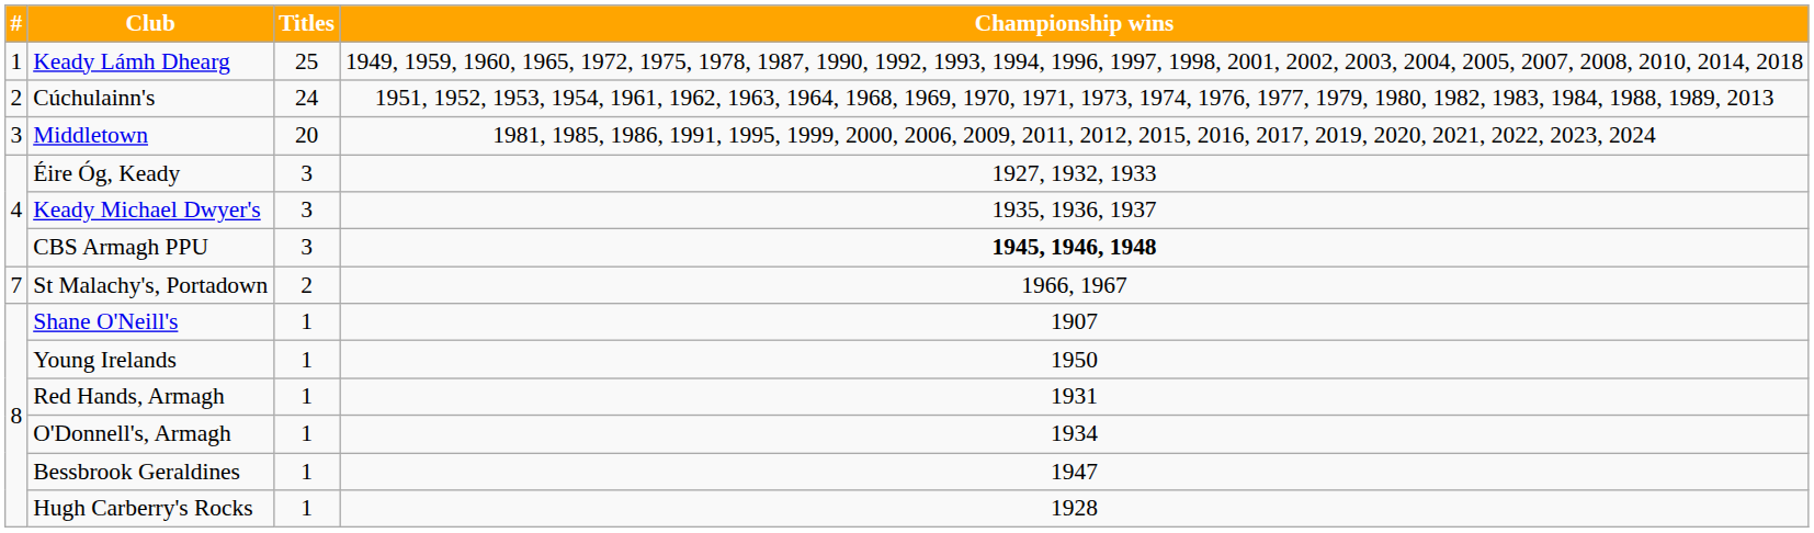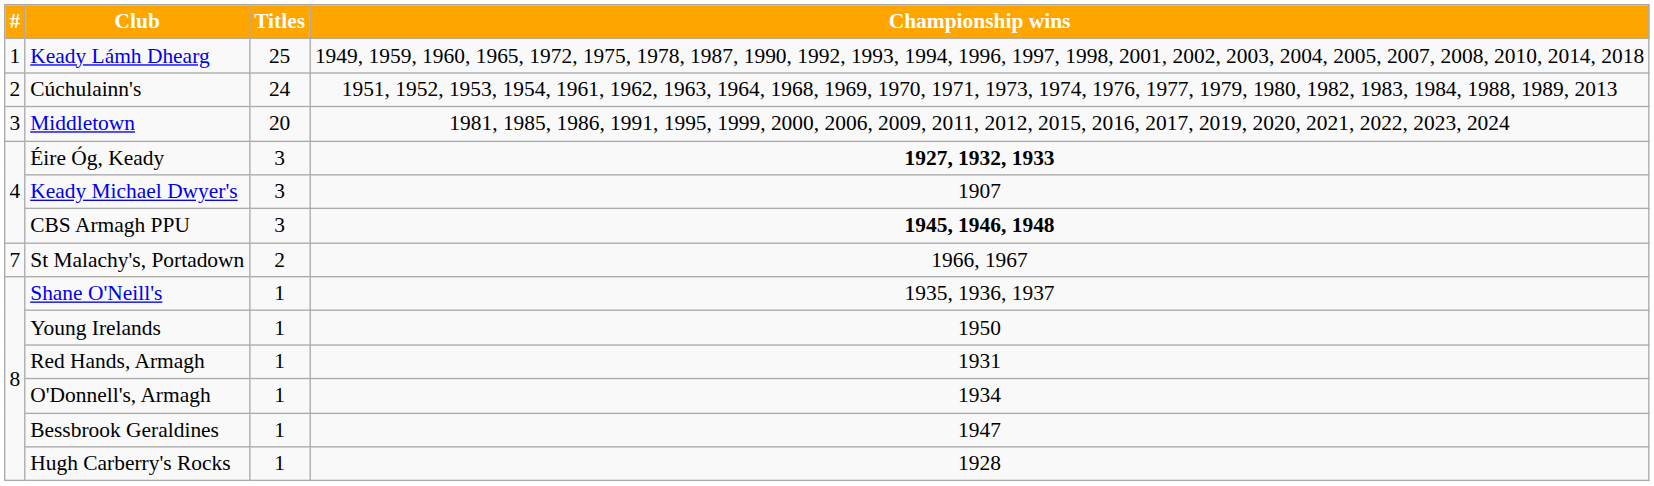 <table class="wikitable sortable" style="text-align:center;">
 <tr>
 <th style="background:orange;color:white">#</th>
 <th style="background:orange;color:white">Club</th>
 <th style="background:orange;color:white">Titles</th>
 <th style="background:orange;color:white">Championship wins</th>
 </tr>
 <tr>
 <td>1</td>
 <td style="text-align:left"> <a href='#'>Keady Lámh Dhearg</a></td>
 <td>25</td>
 <td>1949, 1959, 1960, 1965, 1972, 1975, 1978, 1987, 1990, 1992, 1993, 1994, 1996, 1997, 1998, 2001, 2002, 2003, 2004, 2005, 2007, 2008, 2010, 2014, 2018</td>
 </tr>
 <tr>
 <td>2</td>
 <td style="text-align:left">Cúchulainn's</td>
 <td>24</td>
 <td>1951, 1952, 1953, 1954, 1961, 1962, 1963, 1964, 1968, 1969, 1970, 1971, 1973, 1974, 1976, 1977, 1979, 1980, 1982, 1983, 1984, 1988, 1989, 2013</td>
 </tr>
 <tr>
 <td>3</td>
 <td style="text-align:left"> <a href='#'>Middletown</a></td>
 <td>20</td>
 <td>1981, 1985, 1986, 1991, 1995, 1999, 2000, 2006, 2009, 2011, 2012, 2015, 2016, 2017, 2019, 2020, 2021, 2022, 2023, 2024</td>
 </tr>
 <tr>
 <td rowspan="3">4</td>
 <td style="text-align:left">Éire Óg, Keady</td>
 <td>3</td>
-<td>1927, 1932, 1933</td>
+<td><strong>1927, 1932, 1933</strong></td>
 </tr>
 <tr>
 <td style="text-align:left"><a href='#'>Keady Michael Dwyer's</a></td>
 <td>3</td>
-<td>1935, 1936, 1937</td>
+<td>1907</td>
 </tr>
 <tr>
 <td style="text-align:left">CBS Armagh PPU</td>
 <td>3</td>
 <td><strong>1945, 1946, 1948</strong></td>
 </tr>
 <tr>
 <td>7</td>
 <td style="text-align:left">St Malachy's, Portadown</td>
 <td>2</td>
 <td>1966, 1967</td>
 </tr>
 <tr>
 <td rowspan="6">8</td>
 <td style="text-align:left"><a href='#'>Shane O'Neill's</a></td>
 <td>1</td>
-<td>1907</td>
+<td>1935, 1936, 1937</td>
 </tr>
 <tr>
 <td style="text-align:left">Young Irelands</td>
 <td>1</td>
 <td>1950</td>
 </tr>
 <tr>
 <td style="text-align:left">Red Hands, Armagh</td>
 <td>1</td>
 <td>1931</td>
 </tr>
 <tr>
 <td style="text-align:left">O'Donnell's, Armagh</td>
 <td>1</td>
 <td>1934</td>
 </tr>
 <tr>
 <td style="text-align:left">Bessbrook Geraldines</td>
 <td>1</td>
 <td>1947</td>
 </tr>
 <tr>
 <td style="text-align:left">Hugh Carberry's Rocks</td>
 <td>1</td>
 <td>1928</td>
 </tr>
 </table>
